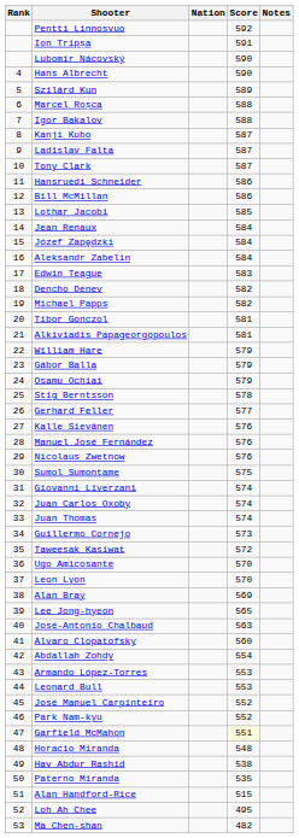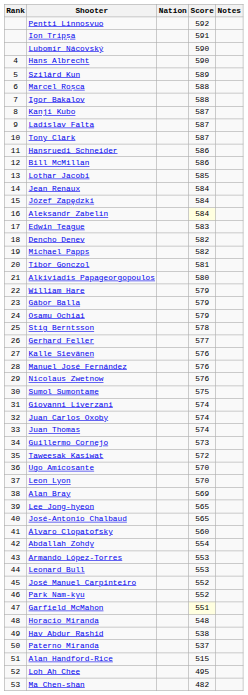 <table class="wikitable sortable" style="text-align:center">
 <tr>
 <th>Rank</th>
 <th>Shooter</th>
 <th>Nation</th>
 <th>Score</th>
 <th>Notes</th>
 </tr>
 <tr>
 <td></td>
 <td align=left><a href='#'>Pentti Linnosvuo</a></td>
 <td align=left></td>
 <td>592</td>
 <td></td>
 </tr>
 <tr>
 <td></td>
 <td align=left><a href='#'>Ion Tripșa</a></td>
 <td align=left></td>
 <td>591</td>
 <td></td>
 </tr>
 <tr>
 <td></td>
 <td align=left><a href='#'>Lubomír Nácovský</a></td>
 <td align=left></td>
 <td>590</td>
 <td></td>
 </tr>
 <tr>
 <td>4</td>
 <td align=left><a href='#'>Hans Albrecht</a></td>
 <td align=left></td>
 <td>590</td>
 <td></td>
 </tr>
 <tr>
 <td>5</td>
 <td align=left><a href='#'>Szilárd Kun</a></td>
 <td align=left></td>
 <td>589</td>
 <td></td>
 </tr>
 <tr>
 <td>6</td>
 <td align=left><a href='#'>Marcel Roșca</a></td>
 <td align=left></td>
 <td>588</td>
 <td></td>
 </tr>
 <tr>
 <td>7</td>
 <td align=left><a href='#'>Igor Bakalov</a></td>
 <td align=left></td>
 <td>588</td>
 <td></td>
 </tr>
 <tr>
 <td>8</td>
 <td align=left><a href='#'>Kanji Kubo</a></td>
 <td align=left></td>
 <td>587</td>
 <td></td>
 </tr>
 <tr>
 <td>9</td>
 <td align=left><a href='#'>Ladislav Falta</a></td>
 <td align=left></td>
 <td>587</td>
 <td></td>
 </tr>
 <tr>
 <td>10</td>
 <td align=left><a href='#'>Tony Clark</a></td>
 <td align=left></td>
 <td>587</td>
 <td></td>
 </tr>
 <tr>
 <td>11</td>
 <td align=left><a href='#'>Hansruedi Schneider</a></td>
 <td align=left></td>
 <td>586</td>
 <td></td>
 </tr>
 <tr>
 <td>12</td>
 <td align=left><a href='#'>Bill McMillan</a></td>
 <td align=left></td>
 <td>586</td>
 <td></td>
 </tr>
 <tr>
 <td>13</td>
 <td align=left><a href='#'>Lothar Jacobi</a></td>
 <td align=left></td>
 <td>585</td>
 <td></td>
 </tr>
 <tr>
 <td>14</td>
 <td align=left><a href='#'>Jean Renaux</a></td>
 <td align=left></td>
 <td>584</td>
 <td></td>
 </tr>
 <tr>
 <td>15</td>
 <td align=left><a href='#'>Józef Zapędzki</a></td>
 <td align=left></td>
 <td>584</td>
 <td></td>
 </tr>
 <tr>
 <td>16</td>
 <td align=left><a href='#'>Aleksandr Zabelin</a></td>
 <td align=left></td>
-<td>584</td>
+<td style="background: lightyellow;">584</td>
 <td></td>
 </tr>
 <tr>
 <td>17</td>
 <td align=left><a href='#'>Edwin Teague</a></td>
 <td align=left></td>
 <td>583</td>
 <td></td>
 </tr>
 <tr>
 <td>18</td>
 <td align=left><a href='#'>Dencho Denev</a></td>
 <td align=left></td>
 <td>582</td>
 <td></td>
 </tr>
 <tr>
 <td>19</td>
 <td align=left><a href='#'>Michael Papps</a></td>
 <td align=left></td>
 <td>582</td>
 <td></td>
 </tr>
 <tr>
 <td>20</td>
 <td align=left><a href='#'>Tibor Gonczol</a></td>
 <td align=left></td>
 <td>581</td>
 <td></td>
 </tr>
 <tr>
 <td>21</td>
 <td align=left><a href='#'>Alkiviadis Papageorgopoulos</a></td>
 <td align=left></td>
-<td>581</td>
+<td>580</td>
 <td></td>
 </tr>
 <tr>
 <td>22</td>
 <td align=left><a href='#'>William Hare</a></td>
 <td align=left></td>
 <td>579</td>
 <td></td>
 </tr>
 <tr>
 <td>23</td>
 <td align=left><a href='#'>Gábor Balla</a></td>
 <td align=left></td>
 <td>579</td>
 <td></td>
 </tr>
 <tr>
 <td>24</td>
 <td align=left><a href='#'>Osamu Ochiai</a></td>
 <td align=left></td>
 <td>579</td>
 <td></td>
 </tr>
 <tr>
 <td>25</td>
 <td align=left><a href='#'>Stig Berntsson</a></td>
 <td align=left></td>
 <td>578</td>
 <td></td>
 </tr>
 <tr>
 <td>26</td>
 <td align=left><a href='#'>Gerhard Feller</a></td>
 <td align=left></td>
 <td>577</td>
 <td></td>
 </tr>
 <tr>
 <td>27</td>
 <td align=left><a href='#'>Kalle Sievänen</a></td>
 <td align=left></td>
 <td>576</td>
 <td></td>
 </tr>
 <tr>
 <td>28</td>
 <td align=left><a href='#'>Manuel José Fernández</a></td>
 <td align=left></td>
 <td>576</td>
 <td></td>
 </tr>
 <tr>
 <td>29</td>
 <td align=left><a href='#'>Nicolaus Zwetnow</a></td>
 <td align=left></td>
 <td>576</td>
 <td></td>
 </tr>
 <tr>
 <td>30</td>
 <td align=left><a href='#'>Sumol Sumontame</a></td>
 <td align=left></td>
 <td>575</td>
 <td></td>
 </tr>
 <tr>
 <td>31</td>
 <td align=left><a href='#'>Giovanni Liverzani</a></td>
 <td align=left></td>
 <td>574</td>
 <td></td>
 </tr>
 <tr>
 <td>32</td>
 <td align=left><a href='#'>Juan Carlos Oxoby</a></td>
 <td align=left></td>
 <td>574</td>
 <td></td>
 </tr>
 <tr>
 <td>33</td>
 <td align=left><a href='#'>Juan Thomas</a></td>
 <td align=left></td>
 <td>574</td>
 <td></td>
 </tr>
 <tr>
 <td>34</td>
 <td align=left><a href='#'>Guillermo Cornejo</a></td>
 <td align=left></td>
 <td>573</td>
 <td></td>
 </tr>
 <tr>
 <td>35</td>
 <td align=left><a href='#'>Taweesak Kasiwat</a></td>
 <td align=left></td>
 <td>572</td>
 <td></td>
 </tr>
 <tr>
 <td>36</td>
 <td align=left><a href='#'>Ugo Amicosante</a></td>
 <td align=left></td>
 <td>570</td>
 <td></td>
 </tr>
 <tr>
 <td>37</td>
 <td align=left><a href='#'>Leon Lyon</a></td>
 <td align=left></td>
 <td>570</td>
 <td></td>
 </tr>
 <tr>
 <td>38</td>
 <td align=left><a href='#'>Alan Bray</a></td>
 <td align=left></td>
 <td>569</td>
 <td></td>
 </tr>
 <tr>
 <td>39</td>
 <td align=left><a href='#'>Lee Jong-hyeon</a></td>
 <td align=left></td>
 <td>565</td>
 <td></td>
 </tr>
 <tr>
 <td>40</td>
 <td align=left><a href='#'>José-Antonio Chalbaud</a></td>
 <td align=left></td>
-<td>563</td>
+<td>565</td>
 <td></td>
 </tr>
 <tr>
 <td>41</td>
 <td align=left><a href='#'>Álvaro Clopatofsky</a></td>
 <td align=left></td>
 <td>560</td>
 <td></td>
 </tr>
 <tr>
 <td>42</td>
 <td align=left><a href='#'>Abdallah Zohdy</a></td>
 <td align=left></td>
 <td>554</td>
 <td></td>
 </tr>
 <tr>
 <td>43</td>
 <td align=left><a href='#'>Armando López-Torres</a></td>
 <td align=left></td>
 <td>553</td>
 <td></td>
 </tr>
 <tr>
 <td>44</td>
 <td align=left><a href='#'>Leonard Bull</a></td>
 <td align=left></td>
 <td>553</td>
 <td></td>
 </tr>
 <tr>
 <td>45</td>
 <td align=left><a href='#'>José Manuel Carpinteiro</a></td>
 <td align=left></td>
 <td>552</td>
 <td></td>
 </tr>
 <tr>
 <td>46</td>
 <td align=left><a href='#'>Park Nam-kyu</a></td>
 <td align=left></td>
 <td>552</td>
 <td></td>
 </tr>
 <tr>
 <td>47</td>
 <td align=left><a href='#'>Garfield McMahon</a></td>
 <td align=left></td>
 <td style="background: lightyellow;">551</td>
 <td></td>
 </tr>
 <tr>
 <td>48</td>
 <td align=left><a href='#'>Horacio Miranda</a></td>
 <td align=left></td>
 <td>548</td>
 <td></td>
 </tr>
 <tr>
 <td>49</td>
 <td align=left><a href='#'>Hav Abdur Rashid</a></td>
 <td align=left></td>
 <td>538</td>
 <td></td>
 </tr>
 <tr>
 <td>50</td>
 <td align=left><a href='#'>Paterno Miranda</a></td>
 <td align=left></td>
-<td>535</td>
+<td>537</td>
 <td></td>
 </tr>
 <tr>
 <td>51</td>
 <td align=left><a href='#'>Alan Handford-Rice</a></td>
 <td align=left></td>
 <td>515</td>
 <td></td>
 </tr>
 <tr>
 <td>52</td>
 <td align=left><a href='#'>Loh Ah Chee</a></td>
 <td align=left></td>
 <td>495</td>
 <td></td>
 </tr>
 <tr>
 <td>53</td>
 <td align=left><a href='#'>Ma Chen-shan</a></td>
 <td align=left></td>
 <td>482</td>
 <td></td>
 </tr>
 </table>
